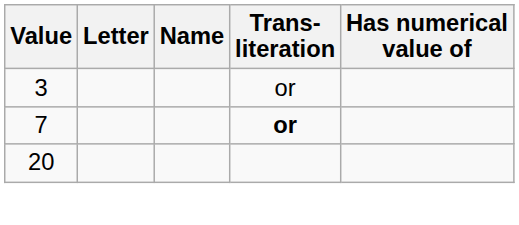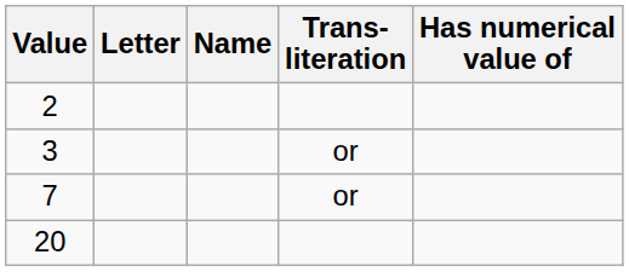 <table class="wikitable" style="text-align:center;">
 <tr>
 <th>Value</th>
 <th>Letter</th>
 <th>Name</th>
 <th>Trans-<br>literation</th>
 <th>Has numerical<br>value of</th>
+</tr>
+<tr>
+<td>2</td>
+<td><span></span></td>
+<td></td>
+<td></td>
+<td><span></span></td>
 </tr>
 <tr>
 <td>3</td>
 <td><span></span></td>
 <td></td>
 <td> or </td>
 <td><span></span></td>
 </tr>
 <tr>
 <td>7</td>
 <td><span></span></td>
 <td></td>
-<td><strong> or </strong></td>
+<td> or </td>
 <td><span></span></td>
 </tr>
 <tr>
 <td>20</td>
 <td><span></span></td>
 <td></td>
 <td></td>
 <td><span></span></td>
 </tr>
 </table>
